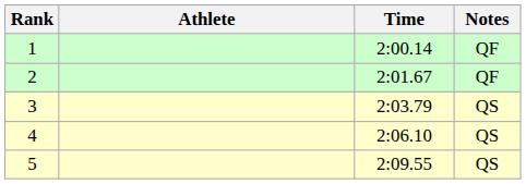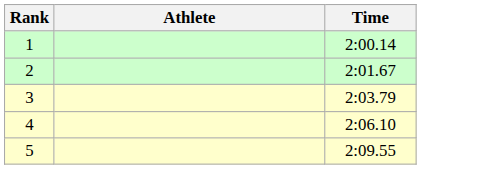 <table class=wikitable style="text-align:center">
 <tr>
 <th width=40>Rank</th>
 <th width=250>Athlete</th>
 <th width=80>Time</th>
-<th width=50>Notes</th>
 </tr>
 <tr bgcolor="ccffcc">
 <td>1</td>
 <td align=left></td>
 <td>2:00.14</td>
-<td>QF</td>
 </tr>
 <tr bgcolor="ccffcc">
 <td>2</td>
 <td align=left></td>
 <td>2:01.67</td>
-<td>QF</td>
 </tr>
 <tr bgcolor="#ffffcc">
 <td>3</td>
 <td align=left></td>
 <td>2:03.79</td>
-<td>QS</td>
 </tr>
 <tr bgcolor="#ffffcc">
 <td>4</td>
 <td align=left></td>
 <td>2:06.10</td>
-<td>QS</td>
 </tr>
 <tr bgcolor="#ffffcc">
 <td>5</td>
 <td align=left></td>
 <td>2:09.55</td>
-<td>QS</td>
 </tr>
 </table>
